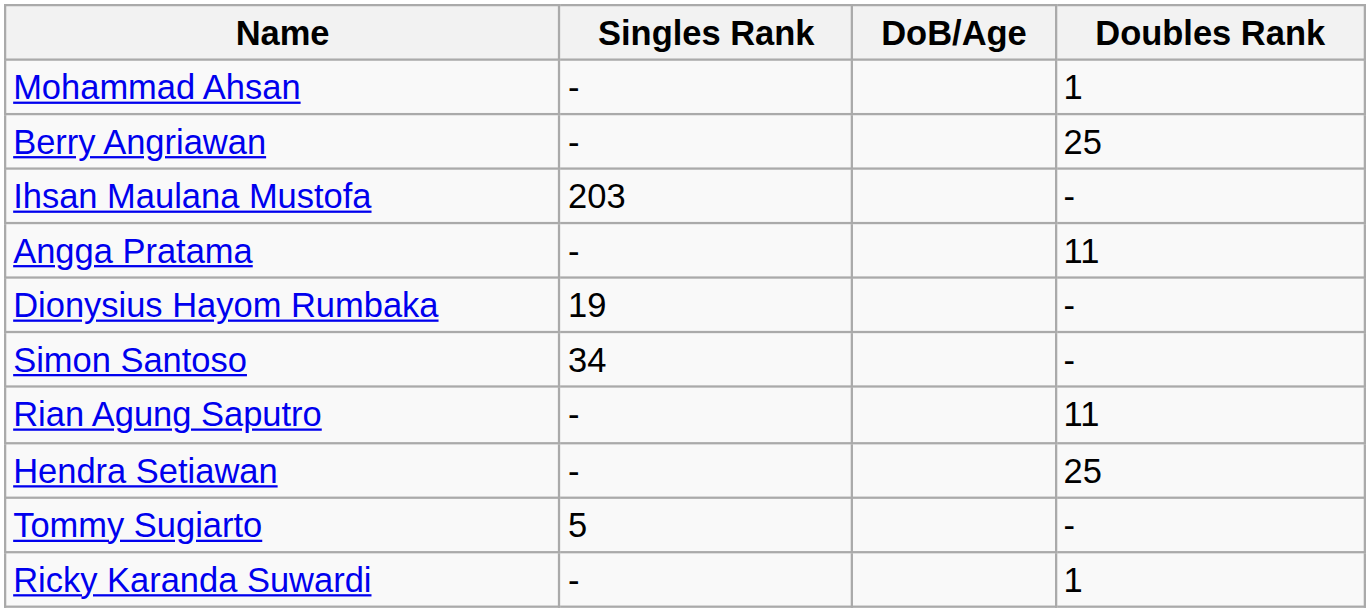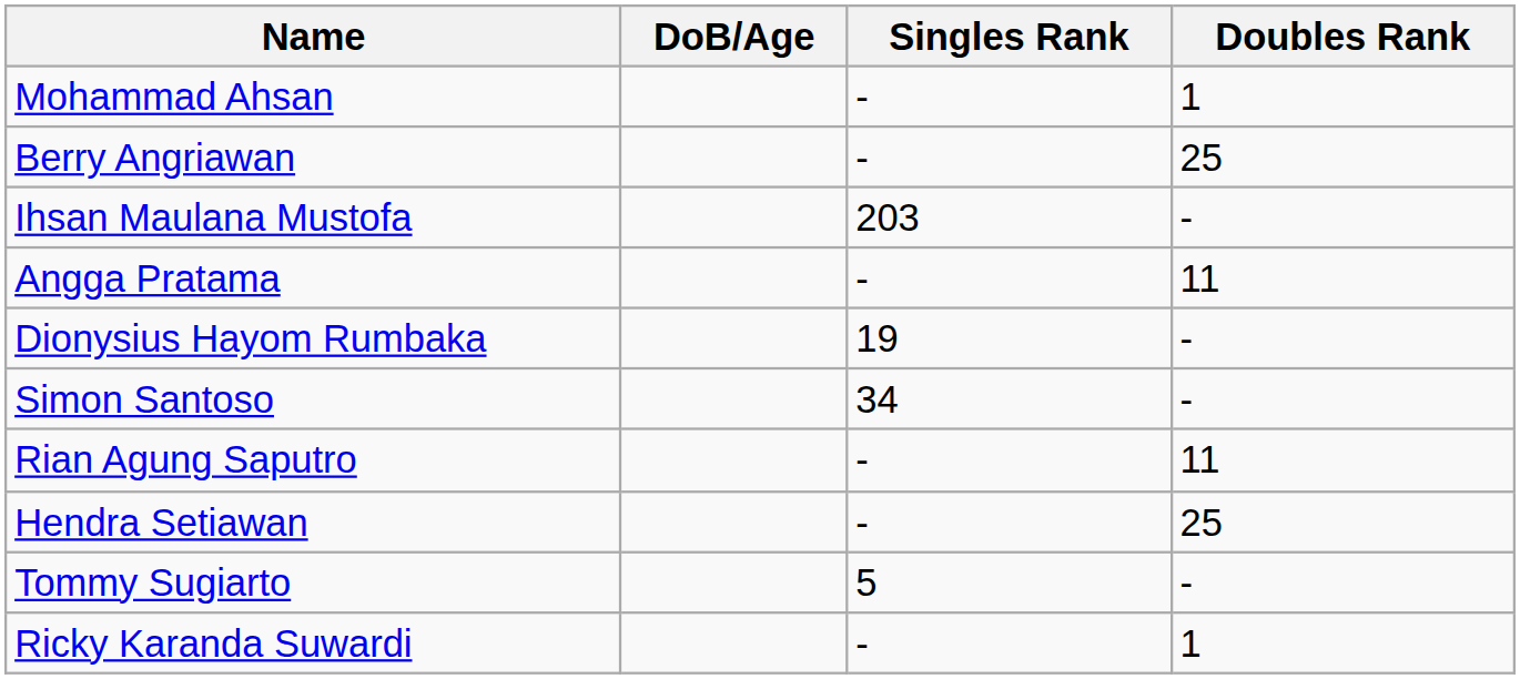 <table class="wikitable"  style="width:600px; font-size:95%;">
 <tr>
 <th align="left">Name</th>
+<th align="left">DoB/Age</th>
 <th align="left">Singles Rank</th>
-<th align="left">DoB/Age</th>
 <th align="left">Doubles Rank</th>
 </tr>
 <tr>
 <td><a href='#'>Mohammad Ahsan</a></td>
+<td></td>
 <td>-</td>
-<td></td>
 <td>1</td>
 </tr>
 <tr>
 <td><a href='#'>Berry Angriawan</a></td>
+<td></td>
 <td>-</td>
-<td></td>
 <td>25</td>
 </tr>
 <tr>
 <td><a href='#'>Ihsan Maulana Mustofa</a></td>
+<td></td>
 <td>203</td>
-<td></td>
 <td>-</td>
 </tr>
 <tr>
 <td><a href='#'>Angga Pratama</a></td>
+<td></td>
 <td>-</td>
-<td></td>
 <td>11</td>
 </tr>
 <tr>
 <td><a href='#'>Dionysius Hayom Rumbaka</a></td>
+<td></td>
 <td>19</td>
-<td></td>
 <td>-</td>
 </tr>
 <tr>
 <td><a href='#'>Simon Santoso</a></td>
+<td></td>
 <td>34</td>
-<td></td>
 <td>-</td>
 </tr>
 <tr>
 <td><a href='#'>Rian Agung Saputro</a></td>
+<td></td>
 <td>-</td>
-<td></td>
 <td>11</td>
 </tr>
 <tr>
 <td><a href='#'>Hendra Setiawan</a></td>
+<td></td>
 <td>-</td>
-<td></td>
 <td>25</td>
 </tr>
 <tr>
 <td><a href='#'>Tommy Sugiarto</a></td>
+<td></td>
 <td>5</td>
-<td></td>
 <td>-</td>
 </tr>
 <tr>
 <td><a href='#'>Ricky Karanda Suwardi</a></td>
+<td></td>
 <td>-</td>
-<td></td>
 <td>1</td>
 </tr>
 </table>
